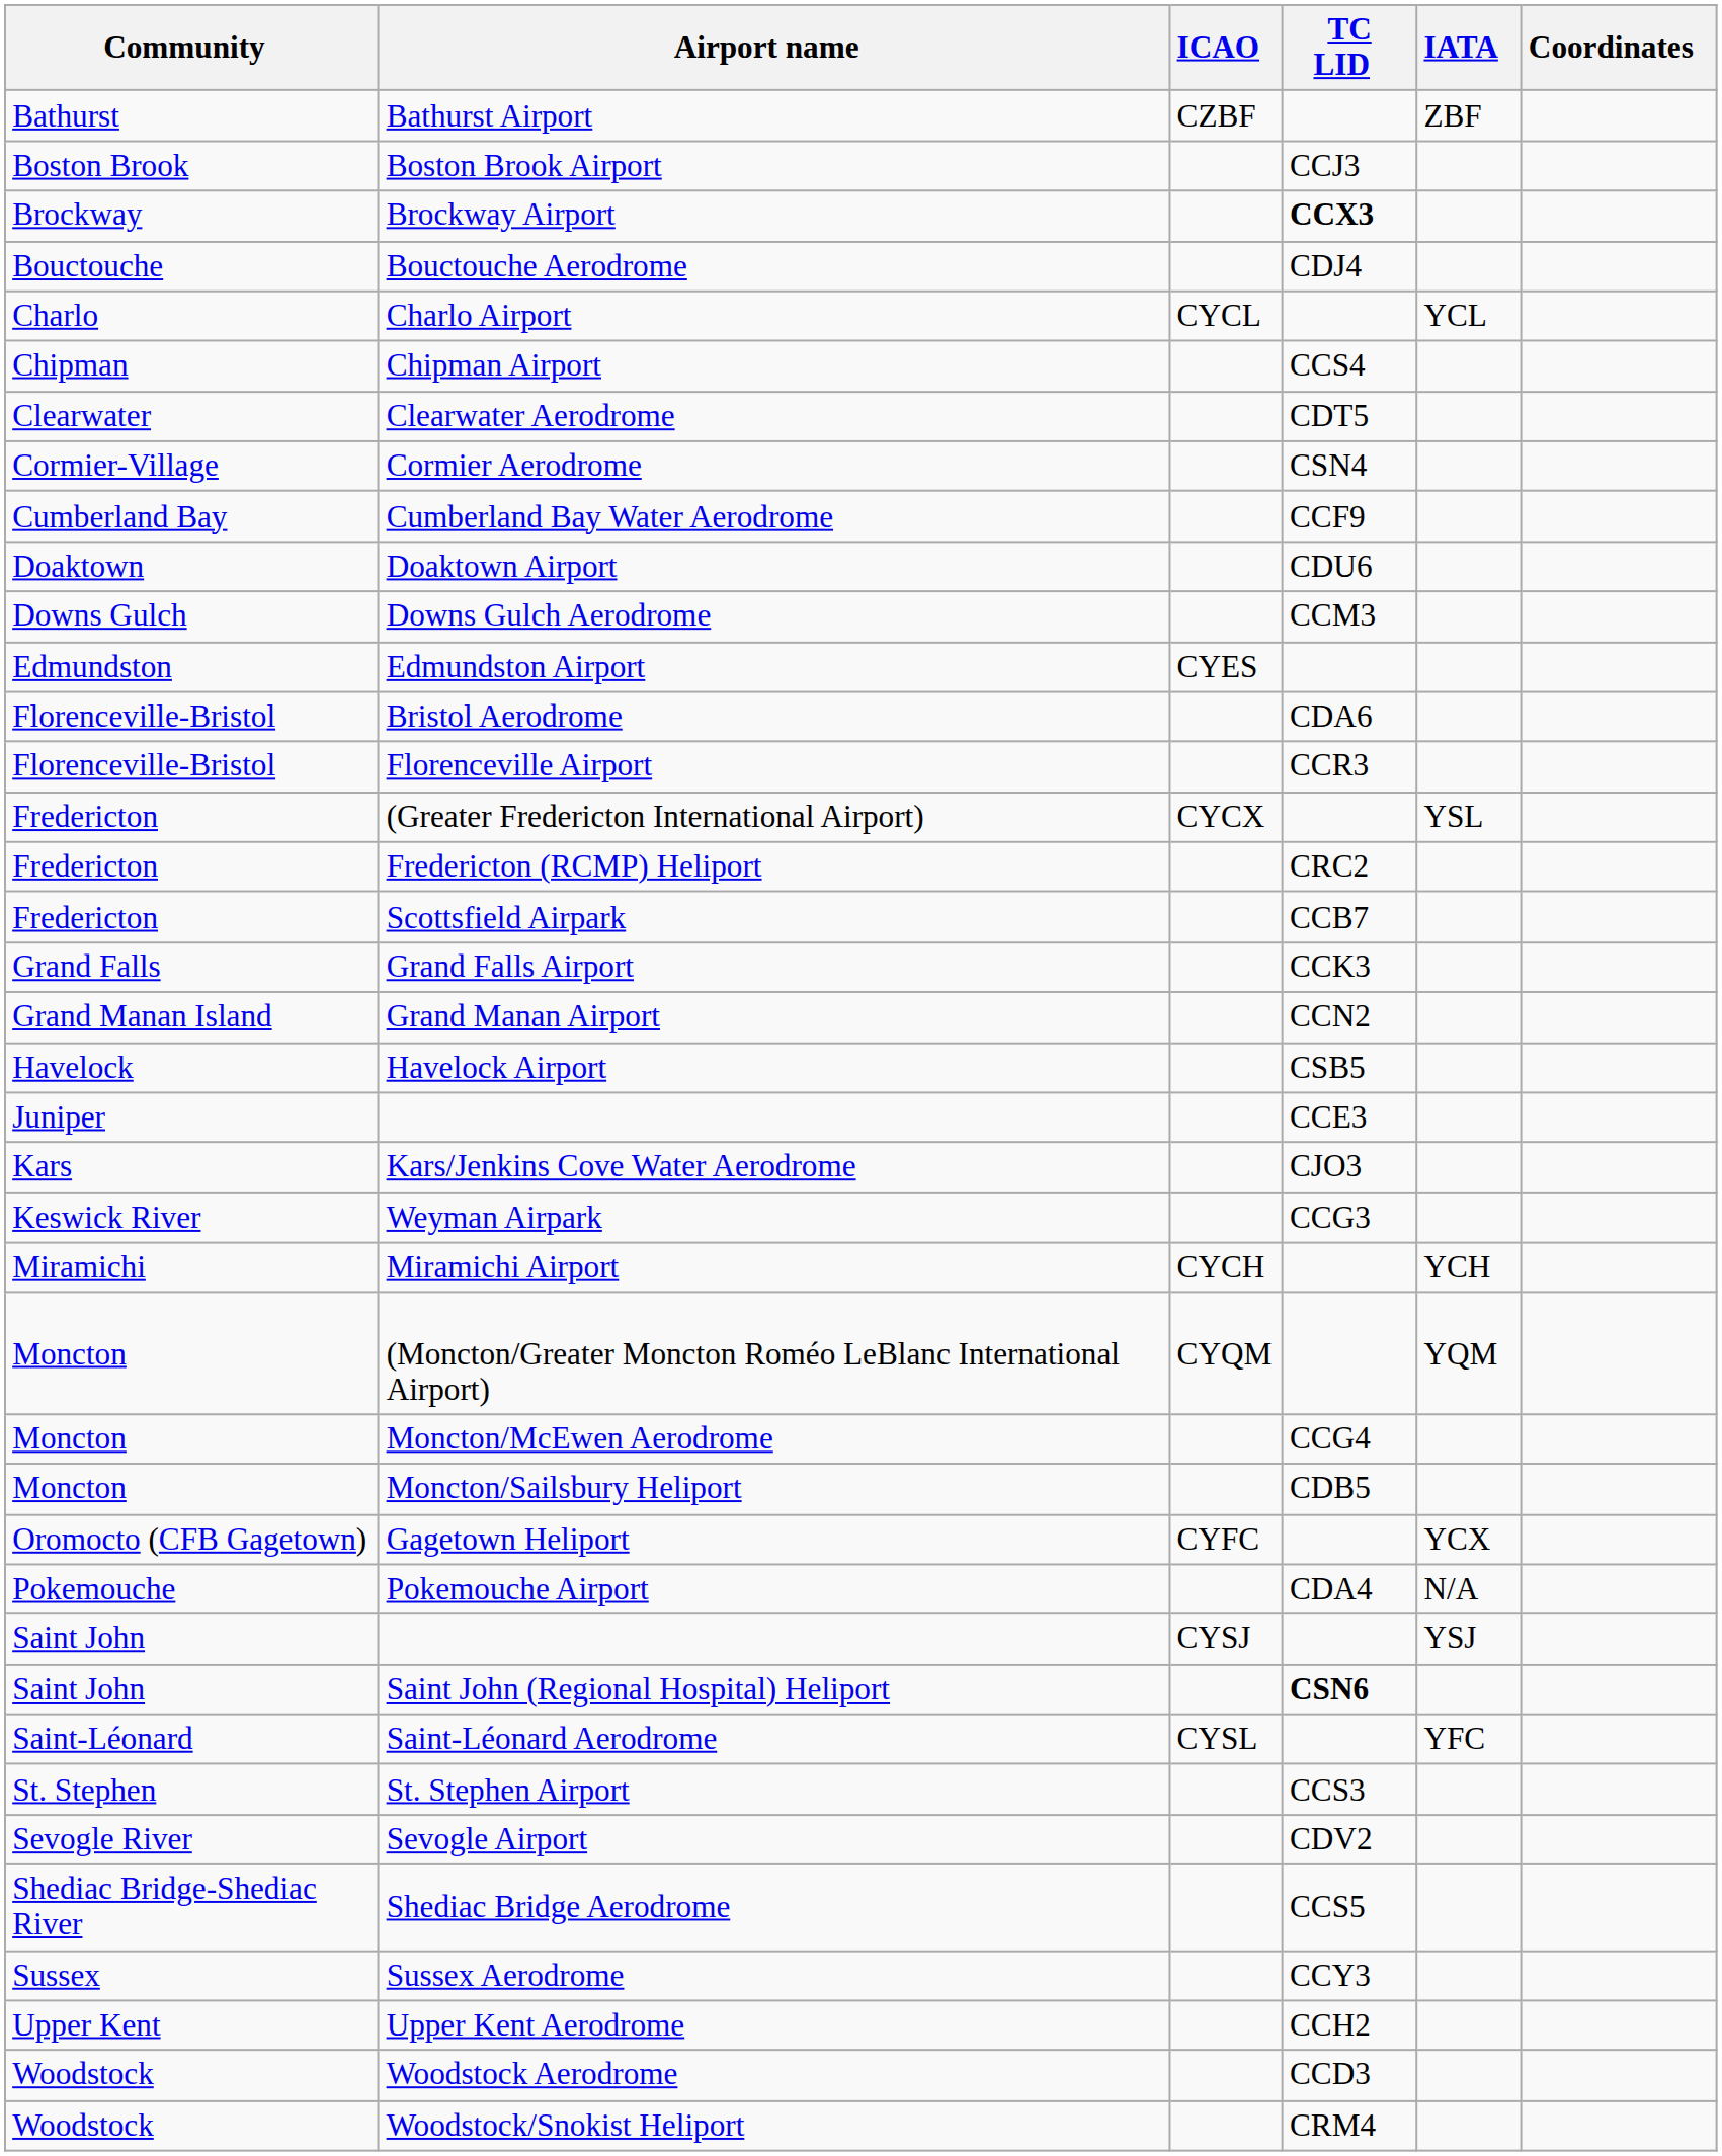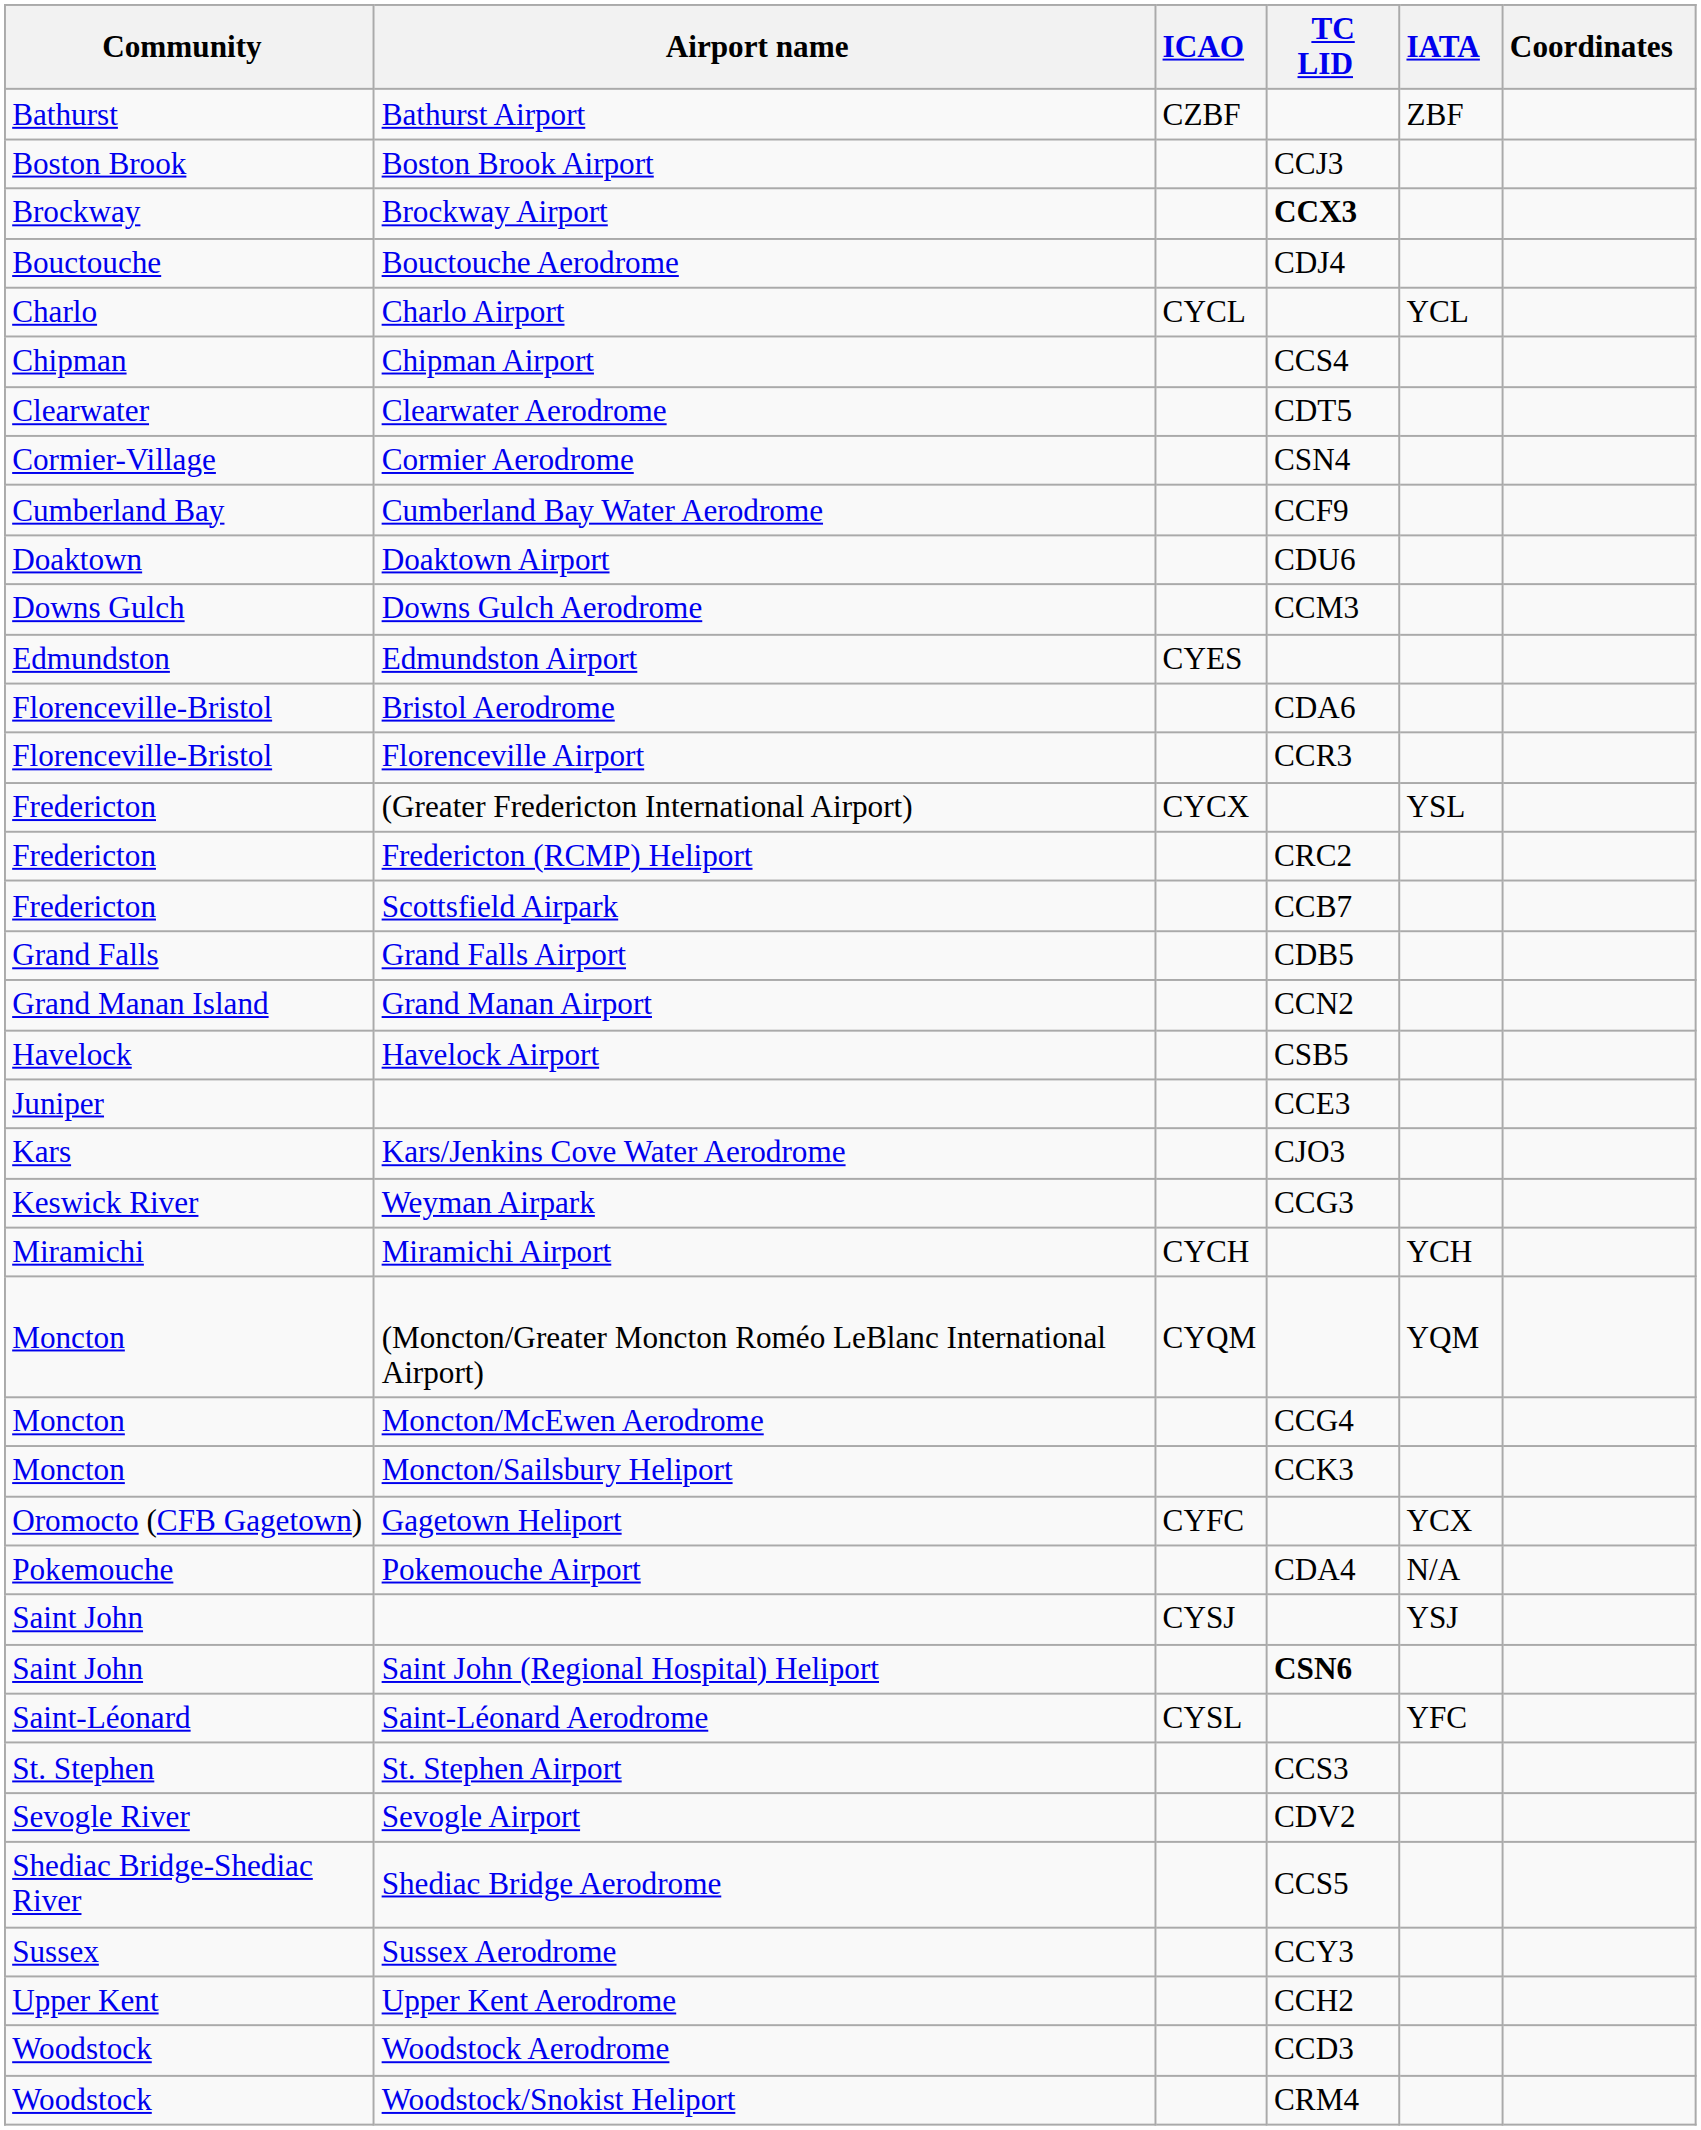 <table class="wikitable sortable" style="width:auto;">
 <tr>
 <th width="*">Community  </th>
 <th width="*">Airport name  </th>
 <th width="*"><a href='#'>ICAO</a>  </th>
 <th width="*"><a href='#'>TC</a> <a href='#'>LID</a>  </th>
 <th width="*"><a href='#'>IATA</a>  </th>
 <th width="*" class=unsortable>Coordinates  </th>
 </tr>
 <tr>
 <td><a href='#'>Bathurst</a></td>
 <td><a href='#'>Bathurst Airport</a></td>
 <td>CZBF</td>
 <td></td>
 <td>ZBF</td>
 <td></td>
 </tr>
 <tr>
 <td><a href='#'>Boston Brook</a></td>
 <td><a href='#'>Boston Brook Airport</a></td>
 <td></td>
 <td>CCJ3</td>
 <td></td>
 <td></td>
 </tr>
 <tr>
 <td><a href='#'>Brockway</a></td>
 <td><a href='#'>Brockway Airport</a></td>
 <td></td>
 <td><strong>CCX3</strong></td>
 <td></td>
 <td></td>
 </tr>
 <tr>
 <td><a href='#'>Bouctouche</a></td>
 <td><a href='#'>Bouctouche Aerodrome</a></td>
 <td></td>
 <td>CDJ4</td>
 <td></td>
 <td></td>
 </tr>
 <tr>
 <td><a href='#'>Charlo</a></td>
 <td><a href='#'>Charlo Airport</a></td>
 <td>CYCL</td>
 <td></td>
 <td>YCL</td>
 <td></td>
 </tr>
 <tr>
 <td><a href='#'>Chipman</a></td>
 <td><a href='#'>Chipman Airport</a></td>
 <td></td>
 <td>CCS4</td>
 <td></td>
 <td></td>
 </tr>
 <tr>
 <td><a href='#'>Clearwater</a></td>
 <td><a href='#'>Clearwater Aerodrome</a></td>
 <td></td>
 <td>CDT5</td>
 <td></td>
 <td></td>
 </tr>
 <tr>
 <td><a href='#'>Cormier-Village</a></td>
 <td><a href='#'>Cormier Aerodrome</a></td>
 <td></td>
 <td>CSN4</td>
 <td></td>
 <td></td>
 </tr>
 <tr>
 <td><a href='#'>Cumberland Bay</a></td>
 <td><a href='#'>Cumberland Bay Water Aerodrome</a></td>
 <td></td>
 <td>CCF9</td>
 <td></td>
 <td></td>
 </tr>
 <tr>
 <td><a href='#'>Doaktown</a></td>
 <td><a href='#'>Doaktown Airport</a></td>
 <td></td>
 <td>CDU6</td>
 <td></td>
 <td></td>
 </tr>
 <tr>
 <td><a href='#'>Downs Gulch</a></td>
 <td><a href='#'>Downs Gulch Aerodrome</a></td>
 <td></td>
 <td>CCM3</td>
 <td></td>
 <td></td>
 </tr>
 <tr>
 <td><a href='#'>Edmundston</a></td>
 <td><a href='#'>Edmundston Airport</a></td>
 <td>CYES</td>
 <td></td>
 <td></td>
 <td></td>
 </tr>
 <tr>
 <td><a href='#'>Florenceville-Bristol</a></td>
 <td><a href='#'>Bristol Aerodrome</a></td>
 <td></td>
 <td>CDA6</td>
 <td></td>
 <td></td>
 </tr>
 <tr>
 <td><a href='#'>Florenceville-Bristol</a></td>
 <td><a href='#'>Florenceville Airport</a></td>
 <td></td>
 <td>CCR3</td>
 <td></td>
 <td></td>
 </tr>
 <tr>
 <td><a href='#'>Fredericton</a></td>
 <td> (Greater Fredericton International Airport)</td>
 <td>CYCX</td>
 <td></td>
 <td>YSL</td>
 <td></td>
 </tr>
 <tr>
 <td><a href='#'>Fredericton</a></td>
 <td><a href='#'>Fredericton (RCMP) Heliport</a></td>
 <td></td>
 <td>CRC2</td>
 <td></td>
 <td></td>
 </tr>
 <tr>
 <td><a href='#'>Fredericton</a></td>
 <td><a href='#'>Scottsfield Airpark</a></td>
 <td></td>
 <td>CCB7</td>
 <td></td>
 <td></td>
 </tr>
 <tr>
 <td><a href='#'>Grand Falls</a></td>
 <td><a href='#'>Grand Falls Airport</a></td>
 <td></td>
-<td>CCK3</td>
+<td>CDB5</td>
 <td></td>
 <td></td>
 </tr>
 <tr>
 <td><a href='#'>Grand Manan Island</a></td>
 <td><a href='#'>Grand Manan Airport</a></td>
 <td></td>
 <td>CCN2</td>
 <td></td>
 <td></td>
 </tr>
 <tr>
 <td><a href='#'>Havelock</a></td>
 <td><a href='#'>Havelock Airport</a></td>
 <td></td>
 <td>CSB5</td>
 <td></td>
 <td></td>
 </tr>
 <tr>
 <td><a href='#'>Juniper</a></td>
 <td></td>
 <td></td>
 <td>CCE3</td>
 <td></td>
 <td></td>
 </tr>
 <tr>
 <td><a href='#'>Kars</a></td>
 <td><a href='#'>Kars/Jenkins Cove Water Aerodrome</a></td>
 <td></td>
 <td>CJO3</td>
 <td></td>
 <td></td>
 </tr>
 <tr>
 <td><a href='#'>Keswick River</a></td>
 <td><a href='#'>Weyman Airpark</a></td>
 <td></td>
 <td>CCG3</td>
 <td></td>
 <td></td>
 </tr>
 <tr>
 <td><a href='#'>Miramichi</a></td>
 <td><a href='#'>Miramichi Airport</a></td>
 <td>CYCH</td>
 <td></td>
 <td>YCH</td>
 <td></td>
 </tr>
 <tr>
 <td><a href='#'>Moncton</a></td>
 <td><br>(Moncton/Greater Moncton Roméo LeBlanc International Airport)</td>
 <td>CYQM</td>
 <td></td>
 <td>YQM</td>
 <td></td>
 </tr>
 <tr>
 <td><a href='#'>Moncton</a></td>
 <td><a href='#'>Moncton/McEwen Aerodrome</a></td>
 <td></td>
 <td>CCG4</td>
 <td></td>
 <td></td>
 </tr>
 <tr>
 <td><a href='#'>Moncton</a></td>
 <td><a href='#'>Moncton/Sailsbury Heliport</a></td>
 <td></td>
-<td>CDB5</td>
+<td>CCK3</td>
 <td></td>
 <td></td>
 </tr>
 <tr>
 <td><a href='#'>Oromocto</a> (<a href='#'>CFB Gagetown</a>)</td>
 <td><a href='#'>Gagetown Heliport</a></td>
 <td>CYFC</td>
 <td></td>
 <td>YCX</td>
 <td></td>
 </tr>
 <tr>
 <td><a href='#'>Pokemouche</a></td>
 <td><a href='#'>Pokemouche Airport</a></td>
 <td></td>
 <td>CDA4</td>
 <td>N/A</td>
 <td></td>
 </tr>
 <tr>
 <td><a href='#'>Saint John</a></td>
 <td></td>
 <td>CYSJ</td>
 <td></td>
 <td>YSJ</td>
 <td></td>
 </tr>
 <tr>
 <td><a href='#'>Saint John</a></td>
 <td><a href='#'>Saint John (Regional Hospital) Heliport</a></td>
 <td></td>
 <td><strong>CSN6</strong></td>
 <td></td>
 <td></td>
 </tr>
 <tr>
 <td><a href='#'>Saint-Léonard</a></td>
 <td><a href='#'>Saint-Léonard Aerodrome</a></td>
 <td>CYSL</td>
 <td></td>
 <td>YFC</td>
 <td></td>
 </tr>
 <tr>
 <td><a href='#'>St. Stephen</a></td>
 <td><a href='#'>St. Stephen Airport</a></td>
 <td></td>
 <td>CCS3</td>
 <td></td>
 <td></td>
 </tr>
 <tr>
 <td><a href='#'>Sevogle River</a></td>
 <td><a href='#'>Sevogle Airport</a></td>
 <td></td>
 <td>CDV2</td>
 <td></td>
 <td></td>
 </tr>
 <tr>
 <td><a href='#'>Shediac Bridge-Shediac River</a></td>
 <td><a href='#'>Shediac Bridge Aerodrome</a></td>
 <td></td>
 <td>CCS5</td>
 <td></td>
 <td></td>
 </tr>
 <tr>
 <td><a href='#'>Sussex</a></td>
 <td><a href='#'>Sussex Aerodrome</a></td>
 <td></td>
 <td>CCY3</td>
 <td></td>
 <td></td>
 </tr>
 <tr>
 <td><a href='#'>Upper Kent</a></td>
 <td><a href='#'>Upper Kent Aerodrome</a></td>
 <td></td>
 <td>CCH2</td>
 <td></td>
 <td></td>
 </tr>
 <tr>
 <td><a href='#'>Woodstock</a></td>
 <td><a href='#'>Woodstock Aerodrome</a></td>
 <td></td>
 <td>CCD3</td>
 <td></td>
 <td></td>
 </tr>
 <tr>
 <td><a href='#'>Woodstock</a></td>
 <td><a href='#'>Woodstock/Snokist Heliport</a></td>
 <td></td>
 <td>CRM4</td>
 <td></td>
 <td></td>
 </tr>
 </table>
